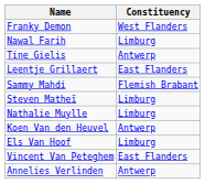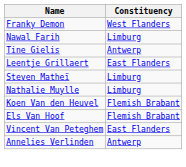 <table class="wikitable sortable">
 <tr>
 <th>Name</th>
 <th>Constituency</th>
 </tr>
 <tr>
 <td><a href='#'>Franky Demon</a></td>
 <td><a href='#'>West Flanders</a></td>
 </tr>
 <tr>
 <td><a href='#'>Nawal Farih</a></td>
 <td><a href='#'>Limburg</a></td>
 </tr>
 <tr>
 <td><a href='#'>Tine Gielis</a></td>
 <td><a href='#'>Antwerp</a></td>
 </tr>
 <tr>
 <td><a href='#'>Leentje Grillaert</a></td>
 <td><a href='#'>East Flanders</a></td>
 </tr>
 <tr>
-<td><a href='#'>Sammy Mahdi</a></td>
-<td><a href='#'>Flemish Brabant</a></td>
-</tr>
-<tr>
 <td><a href='#'>Steven Matheï</a></td>
 <td><a href='#'>Limburg</a></td>
 </tr>
 <tr>
 <td><a href='#'>Nathalie Muylle</a></td>
 <td><a href='#'>Limburg</a></td>
 </tr>
 <tr>
 <td><a href='#'>Koen Van den Heuvel</a></td>
-<td><a href='#'>Antwerp</a></td>
+<td><a href='#'>Flemish Brabant</a></td>
 </tr>
 <tr>
 <td><a href='#'>Els Van Hoof</a></td>
-<td><a href='#'>Limburg</a></td>
+<td><a href='#'>Flemish Brabant</a></td>
 </tr>
 <tr>
 <td><a href='#'>Vincent Van Peteghem</a></td>
 <td><a href='#'>East Flanders</a></td>
 </tr>
 <tr>
 <td><a href='#'>Annelies Verlinden</a></td>
 <td><a href='#'>Antwerp</a></td>
 </tr>
 </table>
